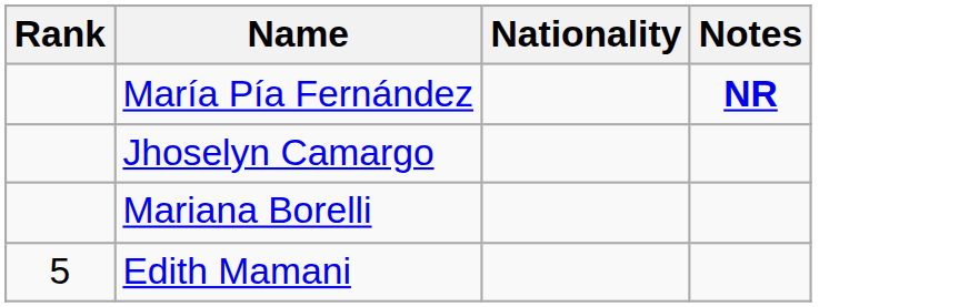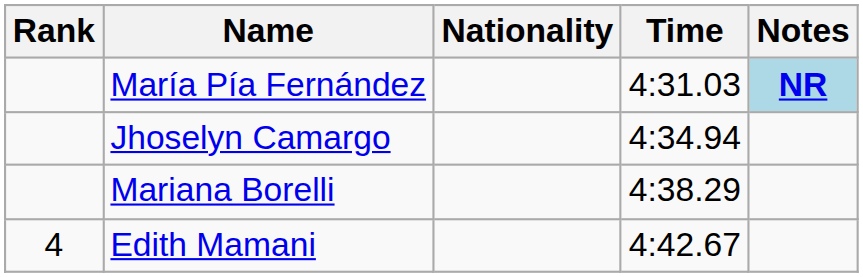 <table class="wikitable sortable" style="text-align:center">
 <tr>
 <th>Rank</th>
 <th>Name</th>
 <th>Nationality</th>
+<th>Time</th>
 <th>Notes</th>
 </tr>
 <tr>
 <td></td>
 <td align=left><a href='#'>María Pía Fernández</a></td>
 <td align=left></td>
-<td><strong><a href='#'>NR</a></strong></td>
+<td>4:31.03</td>
+<td style="background: lightblue;"><strong><a href='#'>NR</a></strong></td>
 </tr>
 <tr>
 <td></td>
 <td align=left><a href='#'>Jhoselyn Camargo</a></td>
 <td align=left></td>
+<td>4:34.94</td>
 <td></td>
 </tr>
 <tr>
 <td></td>
 <td align=left><a href='#'>Mariana Borelli</a></td>
 <td align=left></td>
+<td>4:38.29</td>
 <td></td>
 </tr>
 <tr>
-<td>5</td>
+<td>4</td>
 <td align=left><a href='#'>Edith Mamani</a></td>
 <td align=left></td>
+<td>4:42.67</td>
 <td></td>
 </tr>
 </table>
